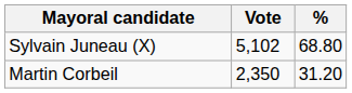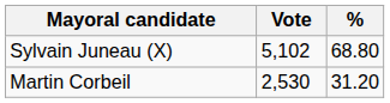 <table class="wikitable">
 <tr>
 <th bgcolor="#DDDDFF" width="200px">Mayoral candidate</th>
 <th bgcolor="#DDDDFF" width="50px">Vote</th>
 <th bgcolor="#DDDDFF" width="30px">%</th>
 </tr>
 <tr>
 <td>Sylvain Juneau (X)</td>
 <td>5,102</td>
 <td>68.80</td>
 </tr>
 <tr>
 <td>Martin Corbeil</td>
-<td>2,350</td>
+<td>2,530</td>
 <td>31.20</td>
 </tr>
 </table>
